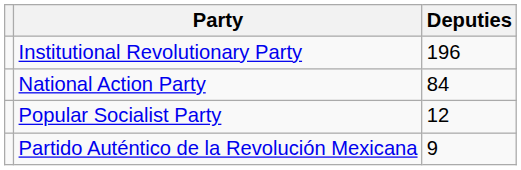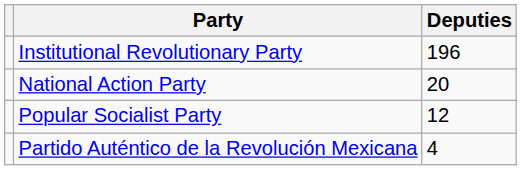 <table class="wikitable">
 <tr style="background:#efefef;">
 <th></th>
 <th><strong>Party</strong></th>
 <th><strong>Deputies</strong></th>
 </tr>
 <tr>
 <td></td>
 <td><a href='#'>Institutional Revolutionary Party</a></td>
 <td>196</td>
 </tr>
 <tr>
 <td></td>
 <td><a href='#'>National Action Party</a></td>
-<td>84</td>
+<td>20</td>
 </tr>
 <tr>
 <td></td>
 <td><a href='#'>Popular Socialist Party</a></td>
 <td>12</td>
 </tr>
 <tr>
 <td></td>
 <td><a href='#'>Partido Auténtico de la Revolución Mexicana</a></td>
-<td>9</td>
+<td>4</td>
 </tr>
 </table>
